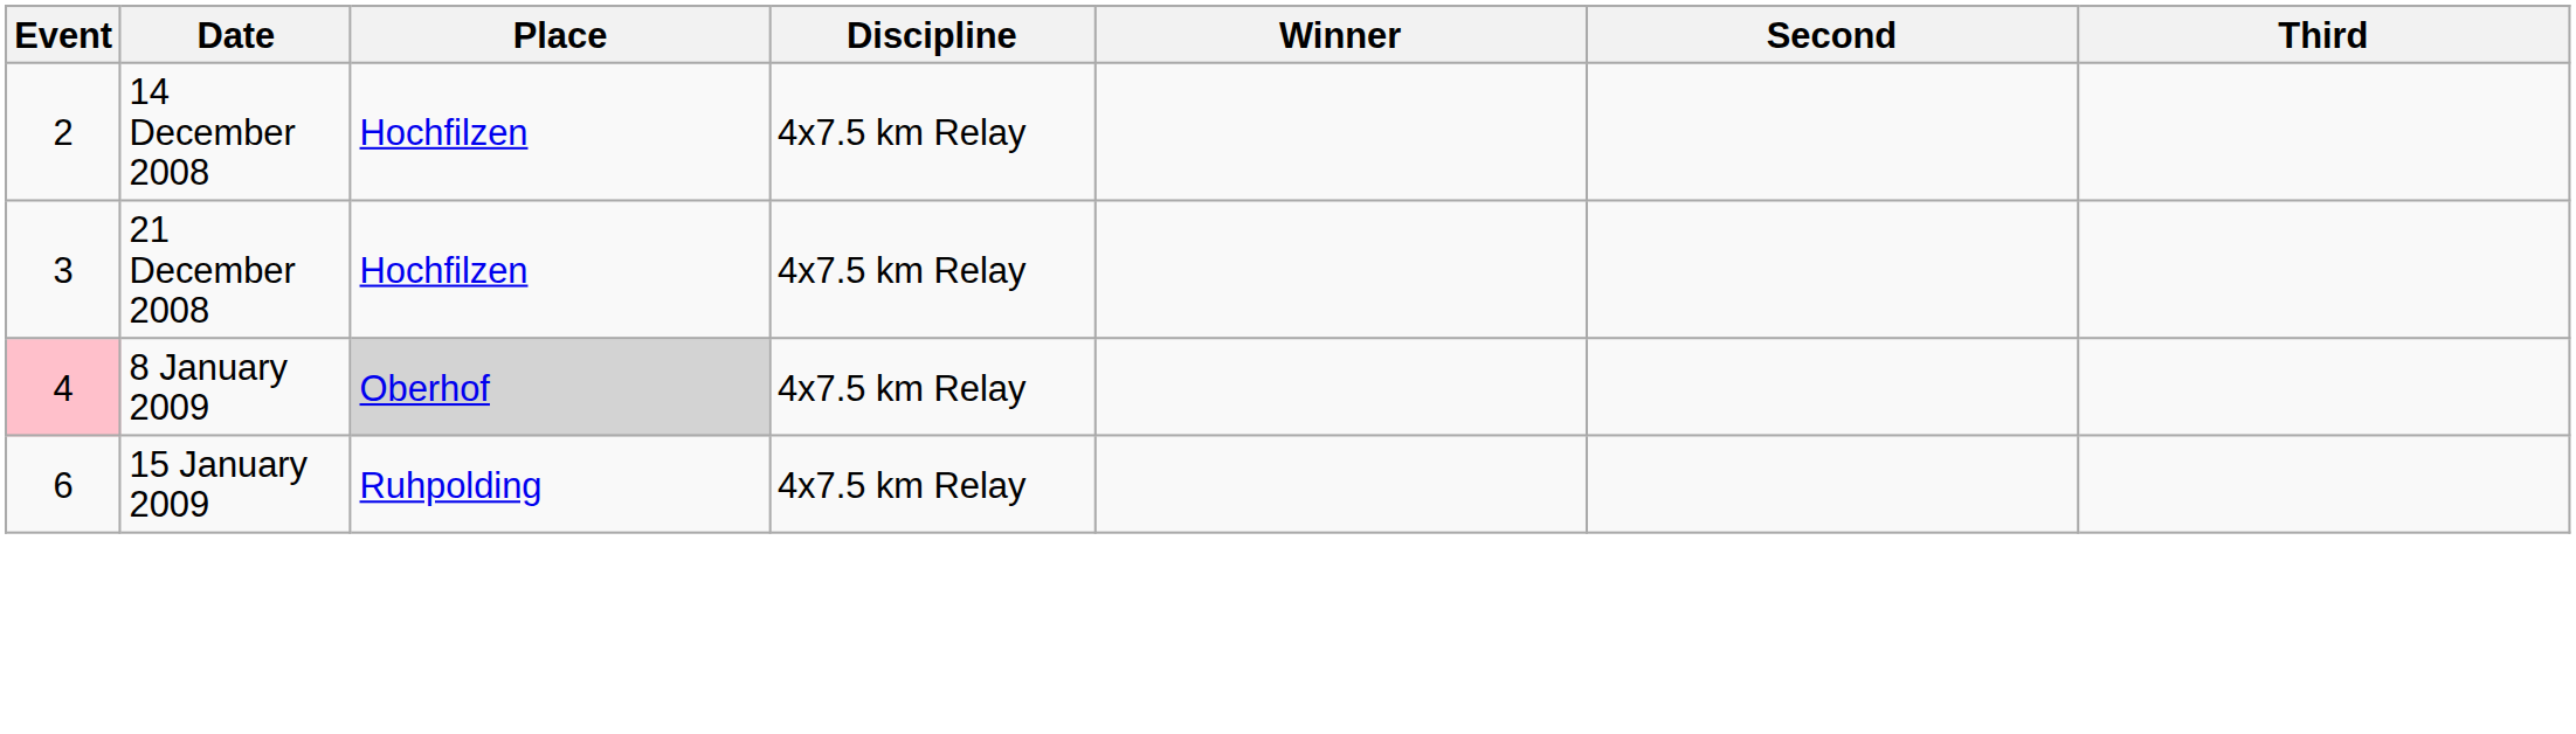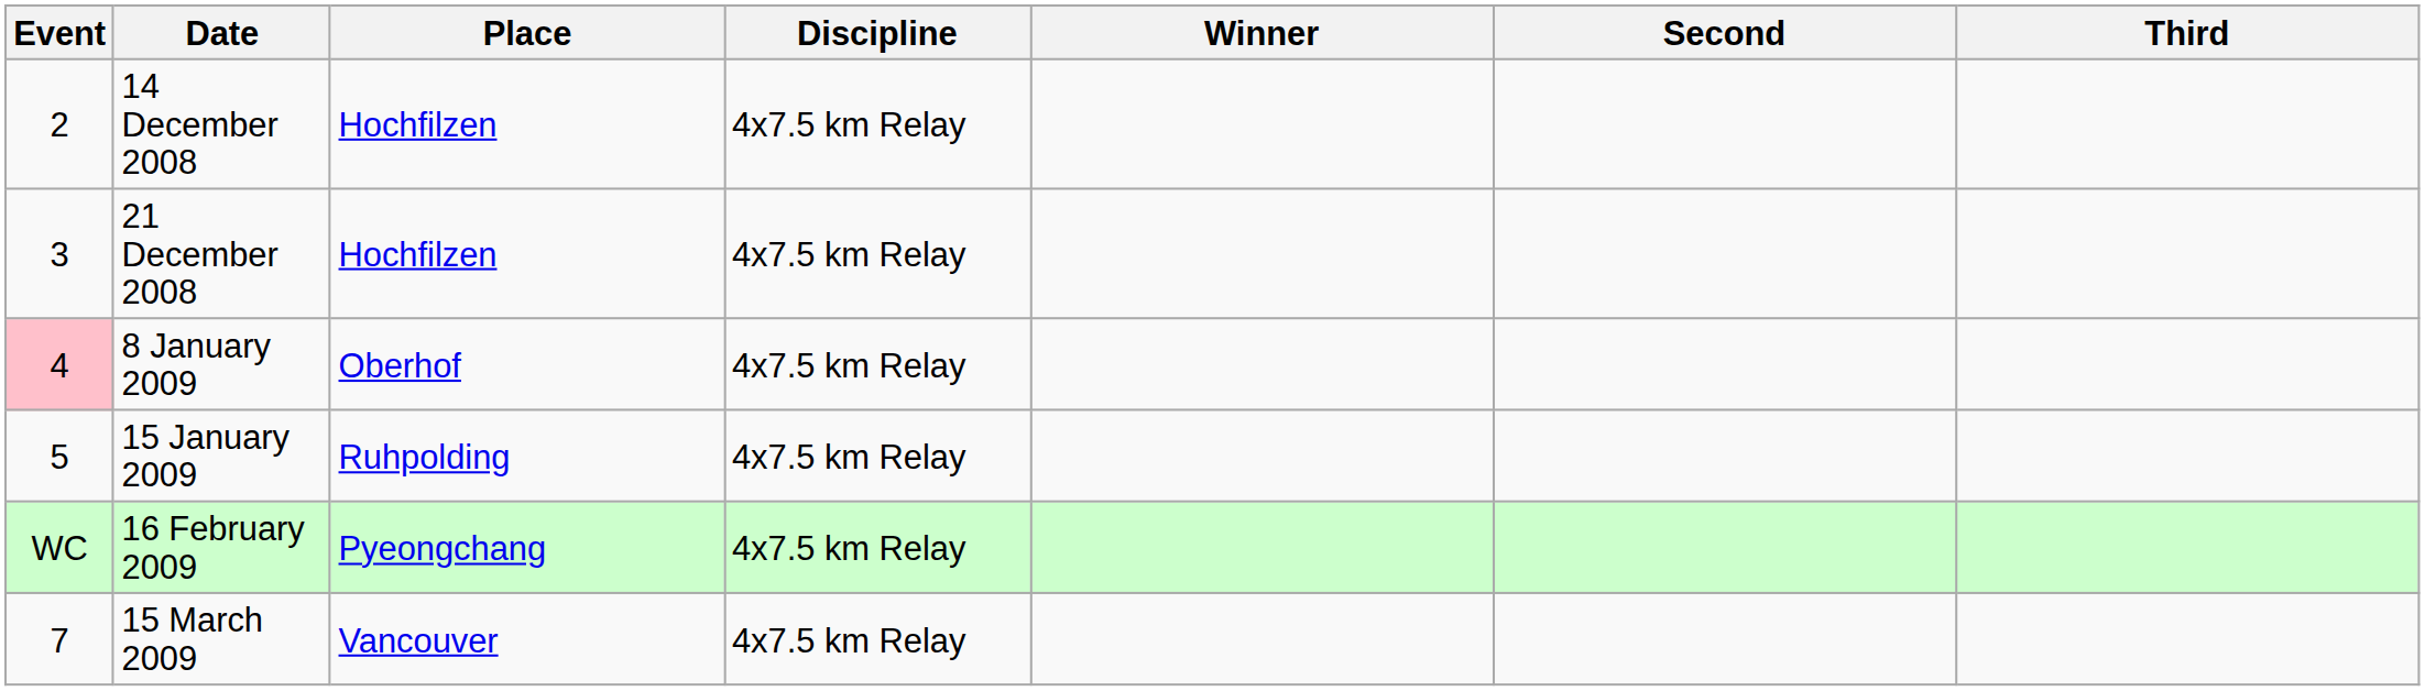 <table class="wikitable" style="font-size:95%;">
 <tr>
 <th width="30">Event</th>
 <th width="90">Date</th>
 <th width="169">Place</th>
 <th width="130">Discipline</th>
 <th width="200">Winner</th>
 <th width="200">Second</th>
 <th width="200">Third</th>
 </tr>
 <tr>
 <td align=center>2</td>
 <td>14 December 2008</td>
 <td> <a href='#'>Hochfilzen</a></td>
 <td>4x7.5 km Relay</td>
 <td></td>
 <td></td>
 <td></td>
 </tr>
 <tr>
 <td align=center>3</td>
 <td>21 December 2008</td>
 <td> <a href='#'>Hochfilzen</a></td>
 <td>4x7.5 km Relay</td>
 <td></td>
 <td></td>
 <td></td>
 </tr>
 <tr>
 <td align=center style="background: pink;">4</td>
 <td>8 January 2009</td>
-<td style="background: lightgrey;"> <a href='#'>Oberhof</a></td>
+<td> <a href='#'>Oberhof</a></td>
 <td>4x7.5 km Relay</td>
 <td></td>
 <td></td>
 <td></td>
 </tr>
 <tr>
-<td align=center>6</td>
+<td align=center>5</td>
 <td>15 January 2009</td>
 <td> <a href='#'>Ruhpolding</a></td>
 <td>4x7.5 km Relay</td>
 <td></td>
 <td></td>
 <td></td>
 </tr>
+<tr style="background:#CCFFCC">
+<td align=center>WC</td>
+<td>16 February 2009</td>
+<td> <a href='#'>Pyeongchang</a></td>
+<td>4x7.5 km Relay</td>
+<td></td>
+<td></td>
+<td></td>
+</tr>
+<tr>
+<td align=center>7</td>
+<td>15 March 2009</td>
+<td> <a href='#'>Vancouver</a></td>
+<td>4x7.5 km Relay</td>
+<td></td>
+<td></td>
+<td></td>
+</tr>
 </table>
